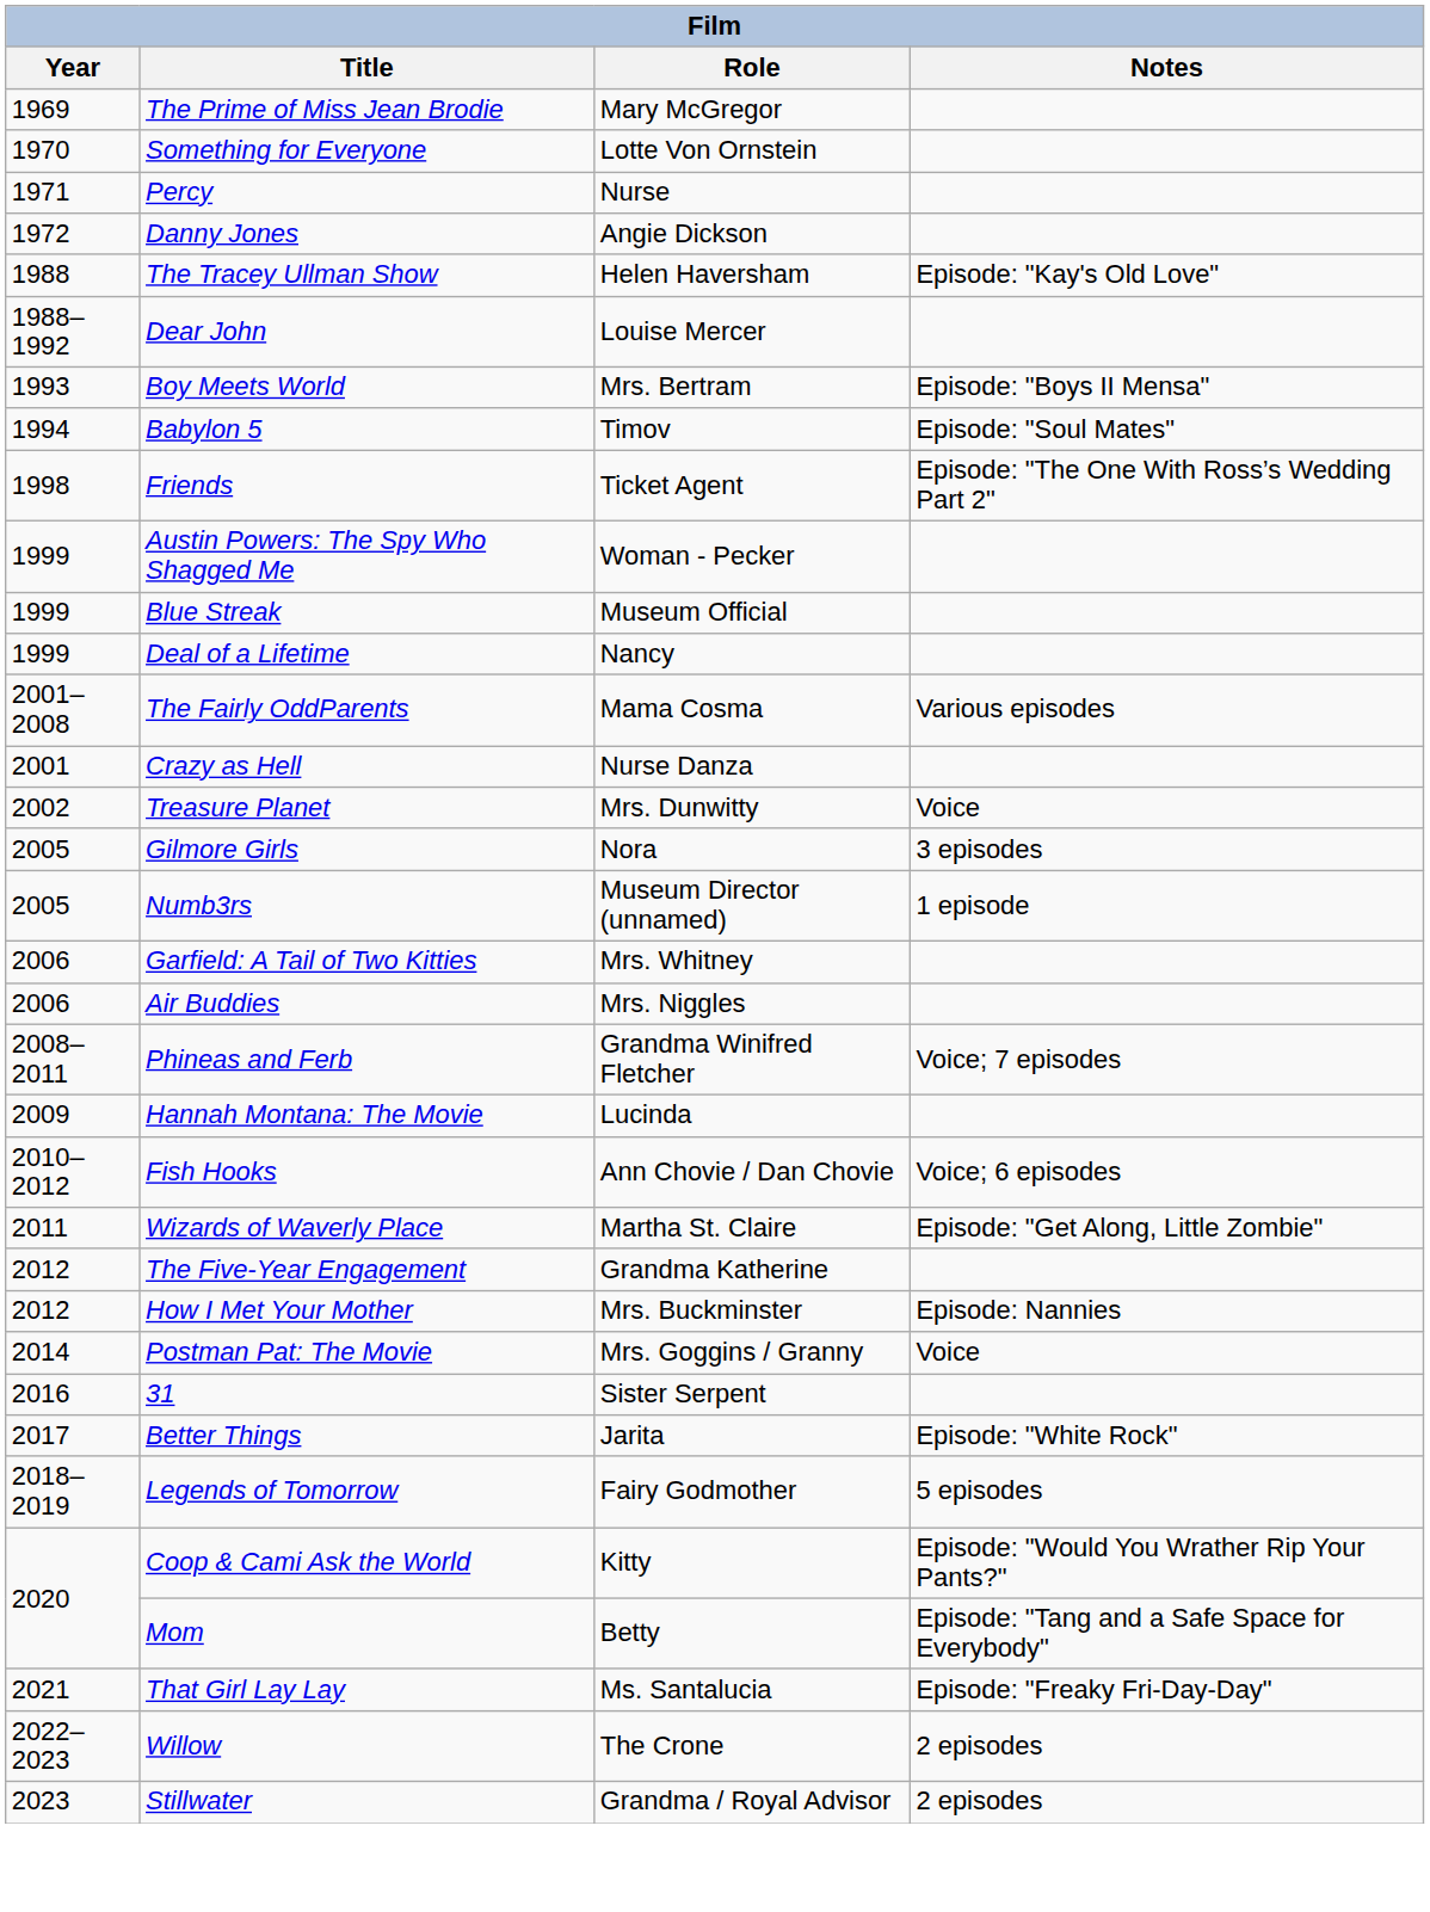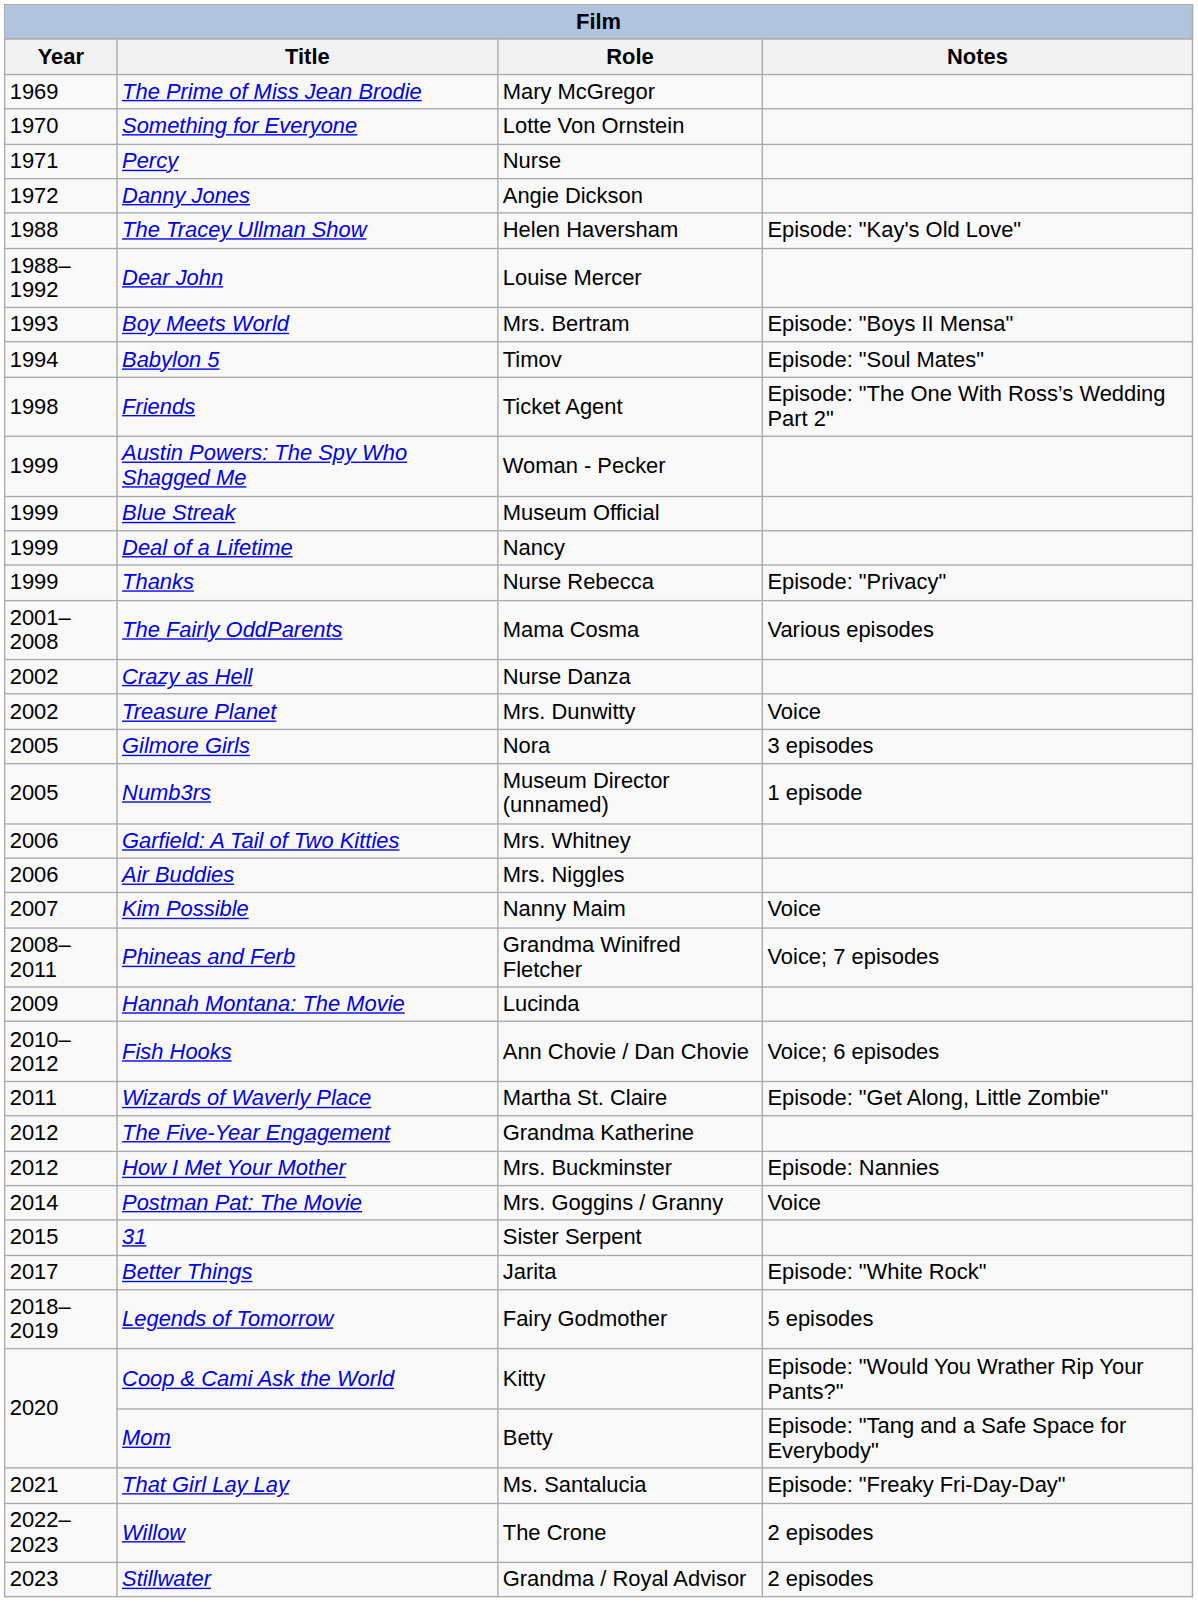 <table class="wikitable">
 <tr>
 <th colspan="4" style="background: LightSteelBlue;">Film</th>
 </tr>
 <tr>
 <th>Year</th>
 <th>Title</th>
 <th>Role</th>
 <th>Notes</th>
 </tr>
 <tr>
 <td>1969</td>
 <td><em><a href='#'>The Prime of Miss Jean Brodie</a></em></td>
 <td>Mary McGregor</td>
 <td></td>
 </tr>
 <tr>
 <td>1970</td>
 <td><em><a href='#'>Something for Everyone</a></em></td>
 <td>Lotte Von Ornstein</td>
 <td></td>
 </tr>
 <tr>
 <td>1971</td>
 <td><em><a href='#'>Percy</a></em></td>
 <td>Nurse</td>
 <td></td>
 </tr>
 <tr>
 <td>1972</td>
 <td><em><a href='#'>Danny Jones</a></em></td>
 <td>Angie Dickson</td>
 <td></td>
 </tr>
 <tr>
 <td>1988</td>
 <td><em><a href='#'>The Tracey Ullman Show</a></em></td>
 <td>Helen Haversham</td>
 <td>Episode: "Kay's Old Love"</td>
 </tr>
 <tr>
 <td>1988–1992</td>
 <td><em><a href='#'>Dear John</a></em></td>
 <td>Louise Mercer</td>
 <td></td>
 </tr>
 <tr>
 <td>1993</td>
 <td><em><a href='#'>Boy Meets World</a></em></td>
 <td>Mrs. Bertram</td>
 <td>Episode: "Boys II Mensa"</td>
 </tr>
 <tr>
 <td>1994</td>
 <td><em><a href='#'>Babylon 5</a></em></td>
 <td>Timov</td>
 <td>Episode: "Soul Mates"</td>
 </tr>
 <tr>
 <td>1998</td>
 <td><em><a href='#'>Friends</a></em></td>
 <td>Ticket Agent</td>
 <td>Episode: "The One With Ross’s Wedding Part 2"</td>
 </tr>
 <tr>
 <td>1999</td>
 <td><em><a href='#'>Austin Powers: The Spy Who Shagged Me</a></em></td>
 <td>Woman - Pecker</td>
 <td></td>
 </tr>
 <tr>
 <td>1999</td>
 <td><em><a href='#'>Blue Streak</a></em></td>
 <td>Museum Official</td>
 <td></td>
 </tr>
 <tr>
 <td>1999</td>
 <td><em><a href='#'>Deal of a Lifetime</a></em></td>
 <td>Nancy</td>
 <td></td>
 </tr>
 <tr>
+<td>1999</td>
+<td><em><a href='#'>Thanks</a></em></td>
+<td>Nurse Rebecca</td>
+<td>Episode: "Privacy"</td>
+</tr>
+<tr>
 <td>2001–2008</td>
 <td><em><a href='#'>The Fairly OddParents</a></em></td>
 <td>Mama Cosma</td>
 <td>Various episodes</td>
 </tr>
 <tr>
-<td>2001</td>
+<td>2002</td>
 <td><em><a href='#'>Crazy as Hell</a></em></td>
 <td>Nurse Danza</td>
 <td></td>
 </tr>
 <tr>
 <td>2002</td>
 <td><em><a href='#'>Treasure Planet</a></em></td>
 <td>Mrs. Dunwitty</td>
 <td>Voice</td>
 </tr>
 <tr>
 <td>2005</td>
 <td><em><a href='#'>Gilmore Girls</a></em></td>
 <td>Nora</td>
 <td>3 episodes</td>
 </tr>
 <tr>
 <td>2005</td>
 <td><em><a href='#'>Numb3rs</a></em></td>
 <td>Museum Director (unnamed)</td>
 <td>1 episode</td>
 </tr>
 <tr>
 <td>2006</td>
 <td><em><a href='#'>Garfield: A Tail of Two Kitties</a></em></td>
 <td>Mrs. Whitney</td>
 <td></td>
 </tr>
 <tr>
 <td>2006</td>
 <td><em><a href='#'>Air Buddies</a></em></td>
 <td>Mrs. Niggles</td>
 <td></td>
+</tr>
+<tr>
+<td>2007</td>
+<td><em><a href='#'>Kim Possible</a></em></td>
+<td>Nanny Maim</td>
+<td>Voice</td>
 </tr>
 <tr>
 <td>2008–2011</td>
 <td><em><a href='#'>Phineas and Ferb</a></em></td>
 <td>Grandma Winifred Fletcher</td>
 <td>Voice; 7 episodes</td>
 </tr>
 <tr>
 <td>2009</td>
 <td><em><a href='#'>Hannah Montana: The Movie</a></em></td>
 <td>Lucinda</td>
 <td></td>
 </tr>
 <tr>
 <td>2010–2012</td>
 <td><em><a href='#'>Fish Hooks</a></em></td>
 <td>Ann Chovie / Dan Chovie</td>
 <td>Voice; 6 episodes</td>
 </tr>
 <tr>
 <td>2011</td>
 <td><em><a href='#'>Wizards of Waverly Place</a></em></td>
 <td>Martha St. Claire</td>
 <td>Episode: "Get Along, Little Zombie"</td>
 </tr>
 <tr>
 <td>2012</td>
 <td><em><a href='#'>The Five-Year Engagement</a></em></td>
 <td>Grandma Katherine</td>
 <td></td>
 </tr>
 <tr>
 <td>2012</td>
 <td><em><a href='#'>How I Met Your Mother</a></em></td>
 <td>Mrs. Buckminster</td>
 <td>Episode: Nannies</td>
 </tr>
 <tr>
 <td>2014</td>
 <td><em><a href='#'>Postman Pat: The Movie</a></em></td>
 <td>Mrs. Goggins / Granny</td>
 <td>Voice</td>
 </tr>
 <tr>
-<td>2016</td>
+<td>2015</td>
 <td><em><a href='#'>31</a></em></td>
 <td>Sister Serpent</td>
 <td></td>
 </tr>
 <tr>
 <td>2017</td>
 <td><em><a href='#'>Better Things</a></em></td>
 <td>Jarita</td>
 <td>Episode: "White Rock"</td>
 </tr>
 <tr>
 <td>2018–2019</td>
 <td><em><a href='#'>Legends of Tomorrow</a></em></td>
 <td>Fairy Godmother</td>
 <td>5 episodes</td>
 </tr>
 <tr>
 <td rowspan="2">2020</td>
 <td><em><a href='#'>Coop & Cami Ask the World</a></em></td>
 <td>Kitty</td>
 <td>Episode: "Would You Wrather Rip Your Pants?"</td>
 </tr>
 <tr>
 <td><em><a href='#'>Mom</a></em></td>
 <td>Betty</td>
 <td>Episode: "Tang and a Safe Space for Everybody"</td>
 </tr>
 <tr>
 <td>2021</td>
 <td><em><a href='#'>That Girl Lay Lay</a></em></td>
 <td>Ms. Santalucia</td>
 <td>Episode: "Freaky Fri-Day-Day"</td>
 </tr>
 <tr>
 <td>2022–2023</td>
 <td><em><a href='#'>Willow</a></em></td>
 <td>The Crone</td>
 <td>2 episodes</td>
 </tr>
 <tr>
 <td>2023</td>
 <td><em><a href='#'>Stillwater</a></em></td>
 <td>Grandma / Royal Advisor</td>
 <td>2 episodes</td>
 </tr>
 </table>
